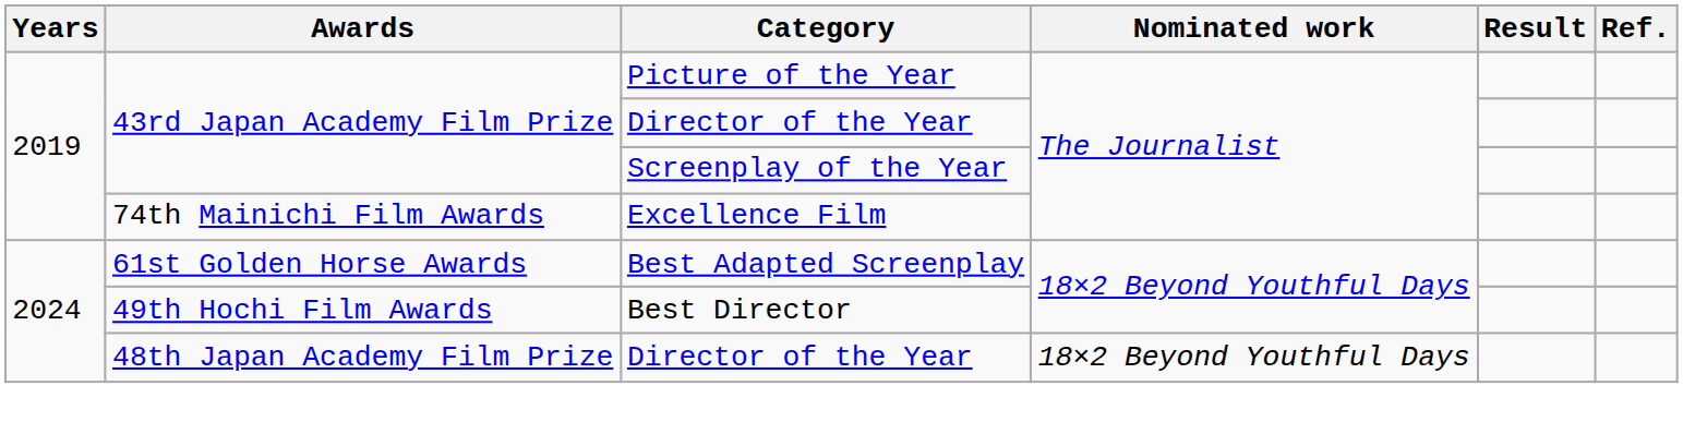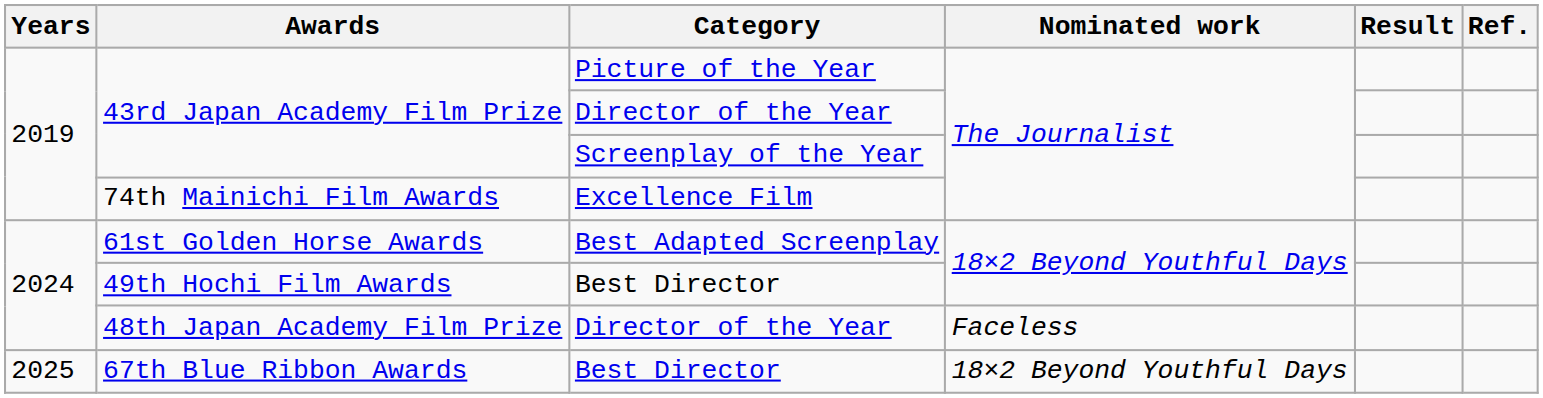 <table class="wikitable">
 <tr>
 <th>Years</th>
 <th>Awards</th>
 <th>Category</th>
 <th>Nominated work</th>
 <th>Result</th>
 <th>Ref.</th>
 </tr>
 <tr>
 <td rowspan=4>2019</td>
 <td rowspan=3><a href='#'>43rd Japan Academy Film Prize</a></td>
 <td><a href='#'>Picture of the Year</a></td>
 <td rowspan=4><em><a href='#'>The Journalist</a></em></td>
 <td></td>
 <td></td>
 </tr>
 <tr>
 <td><a href='#'>Director of the Year</a></td>
 <td></td>
 <td></td>
 </tr>
 <tr>
 <td><a href='#'>Screenplay of the Year</a></td>
 <td></td>
 <td></td>
 </tr>
 <tr>
 <td>74th <a href='#'>Mainichi Film Awards</a></td>
 <td><a href='#'>Excellence Film</a></td>
 <td></td>
 <td></td>
 </tr>
 <tr>
 <td rowspan="3">2024</td>
 <td><a href='#'>61st Golden Horse Awards</a></td>
 <td><a href='#'>Best Adapted Screenplay</a></td>
 <td rowspan="2"><em><a href='#'>18×2 Beyond Youthful Days</a></em></td>
 <td></td>
 <td></td>
 </tr>
 <tr>
 <td><a href='#'>49th Hochi Film Awards</a></td>
 <td>Best Director</td>
 <td></td>
 <td></td>
 </tr>
 <tr>
 <td><a href='#'>48th Japan Academy Film Prize</a></td>
 <td><a href='#'>Director of the Year</a></td>
+<td><em>Faceless</em></td>
+<td></td>
+<td></td>
+</tr>
+<tr>
+<td>2025</td>
+<td><a href='#'>67th Blue Ribbon Awards</a></td>
+<td><a href='#'>Best Director</a></td>
 <td><em>18×2 Beyond Youthful Days</em></td>
 <td></td>
 <td></td>
 </tr>
 </table>
